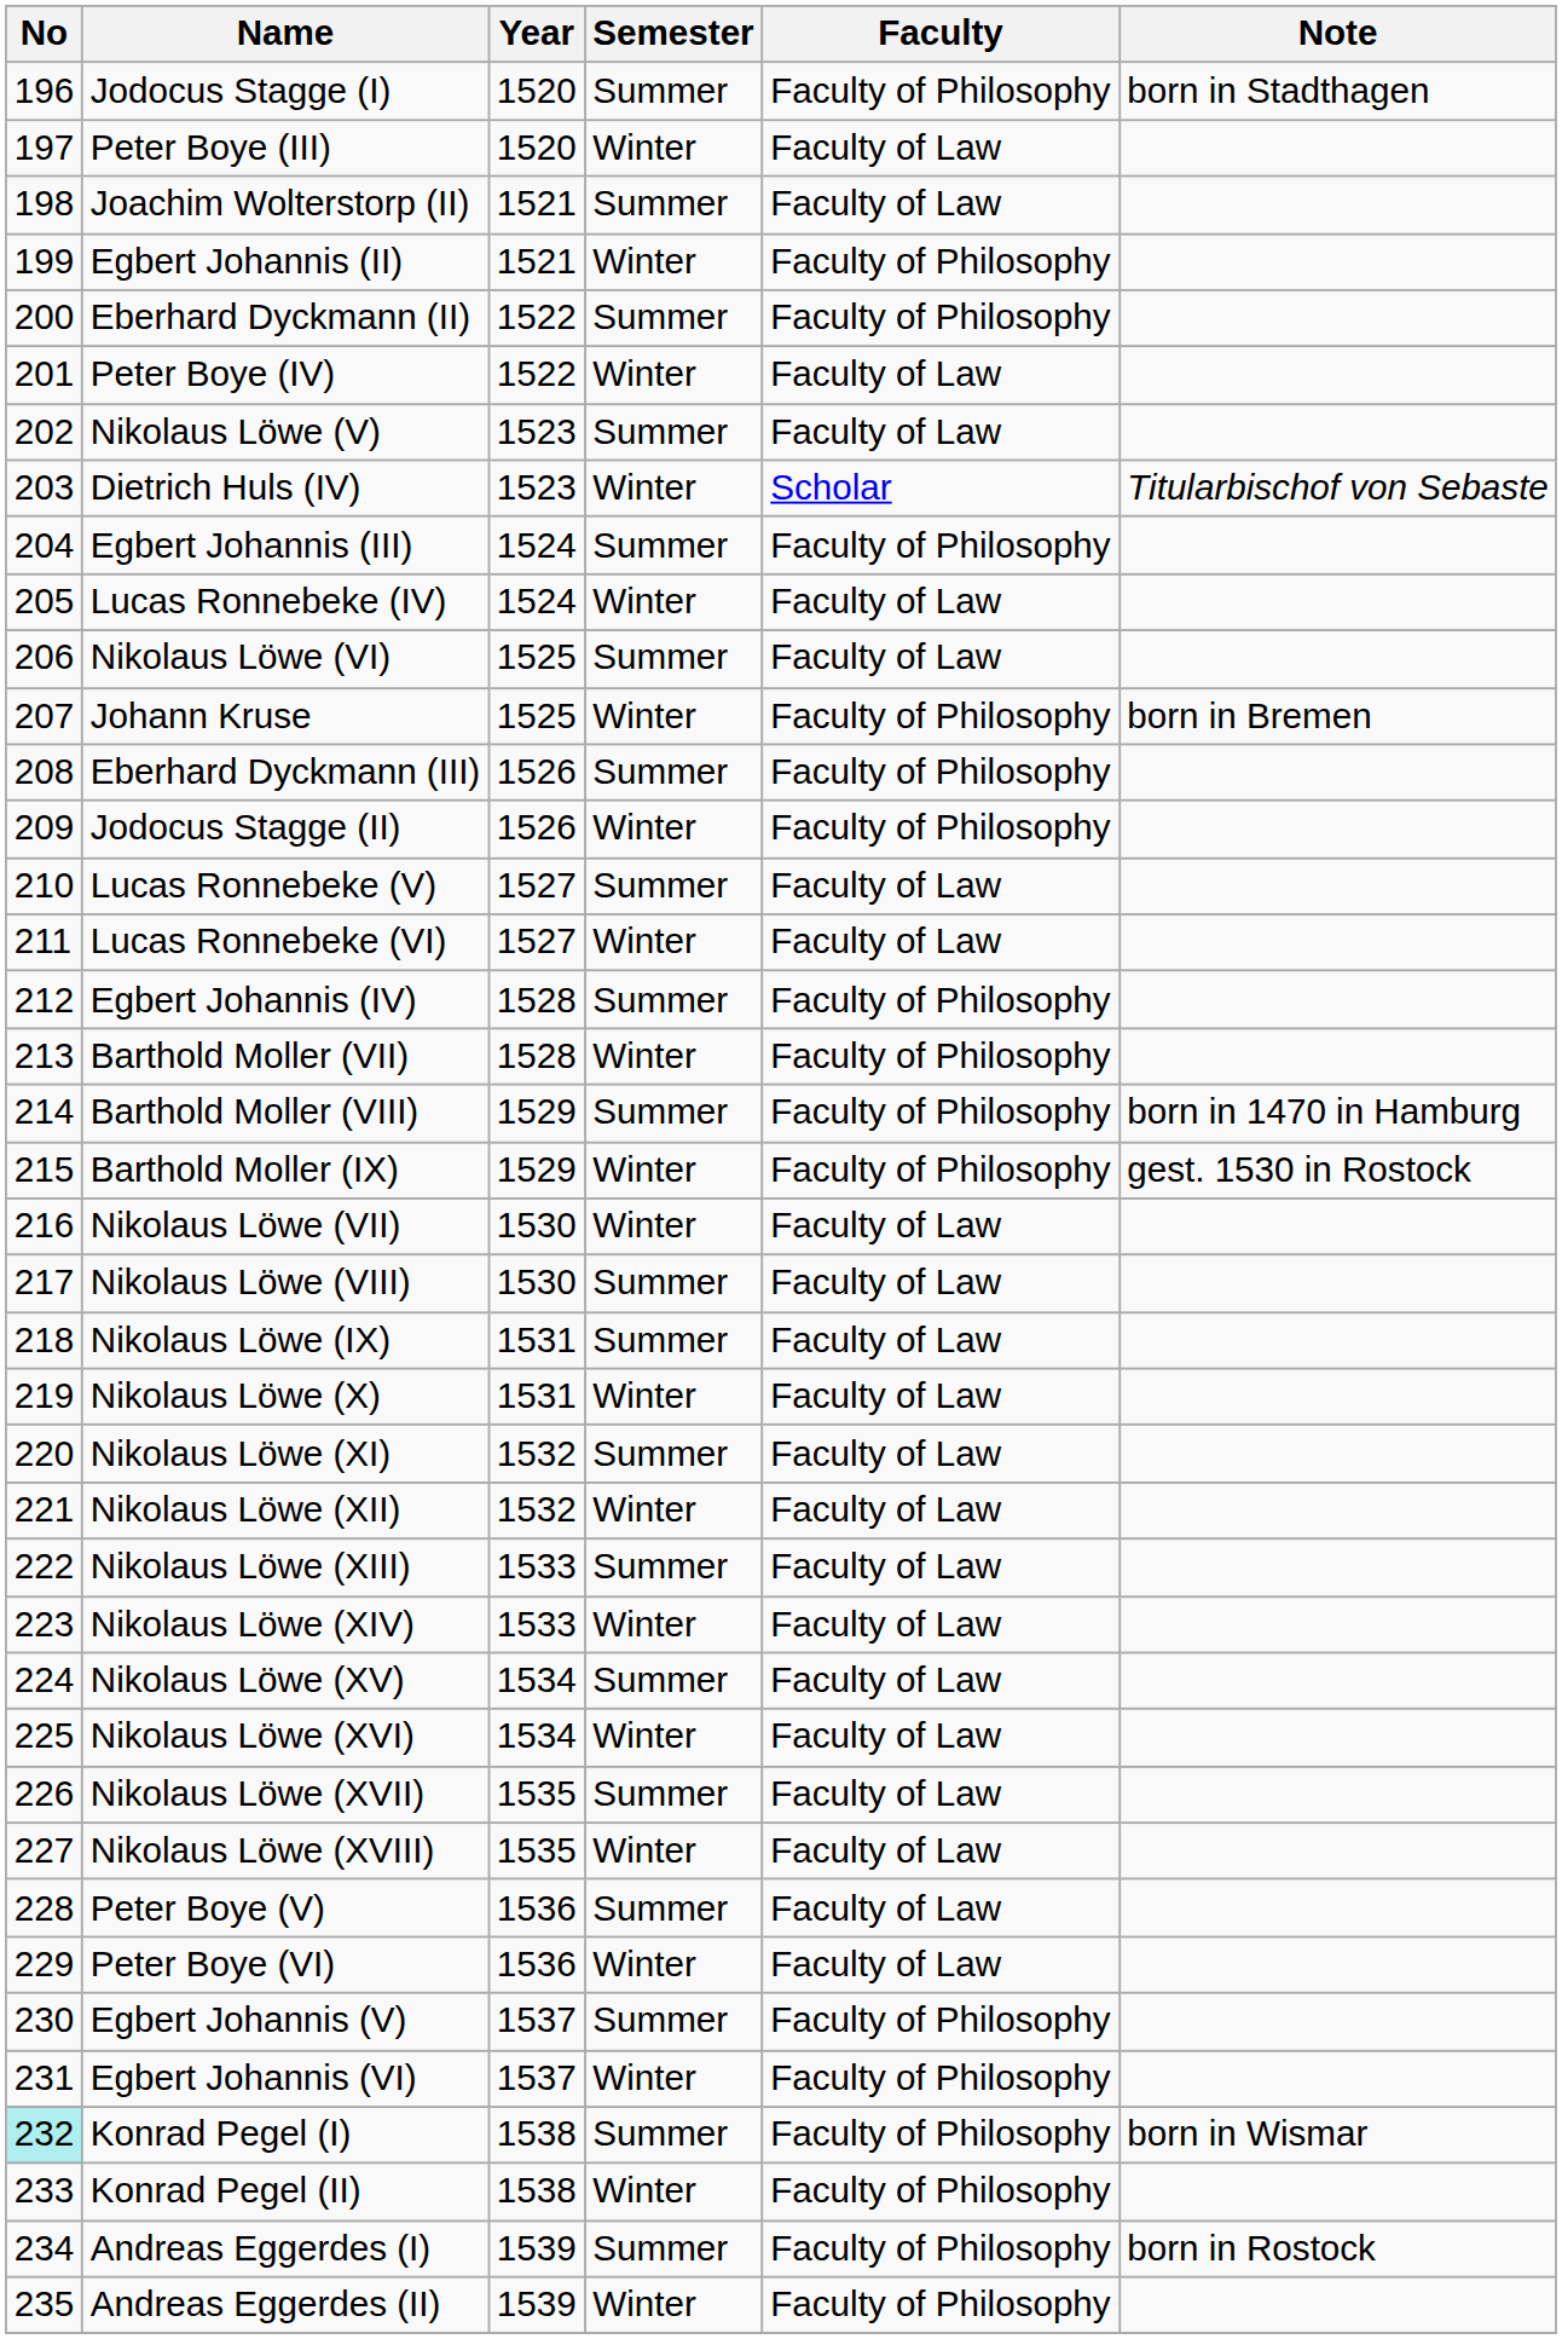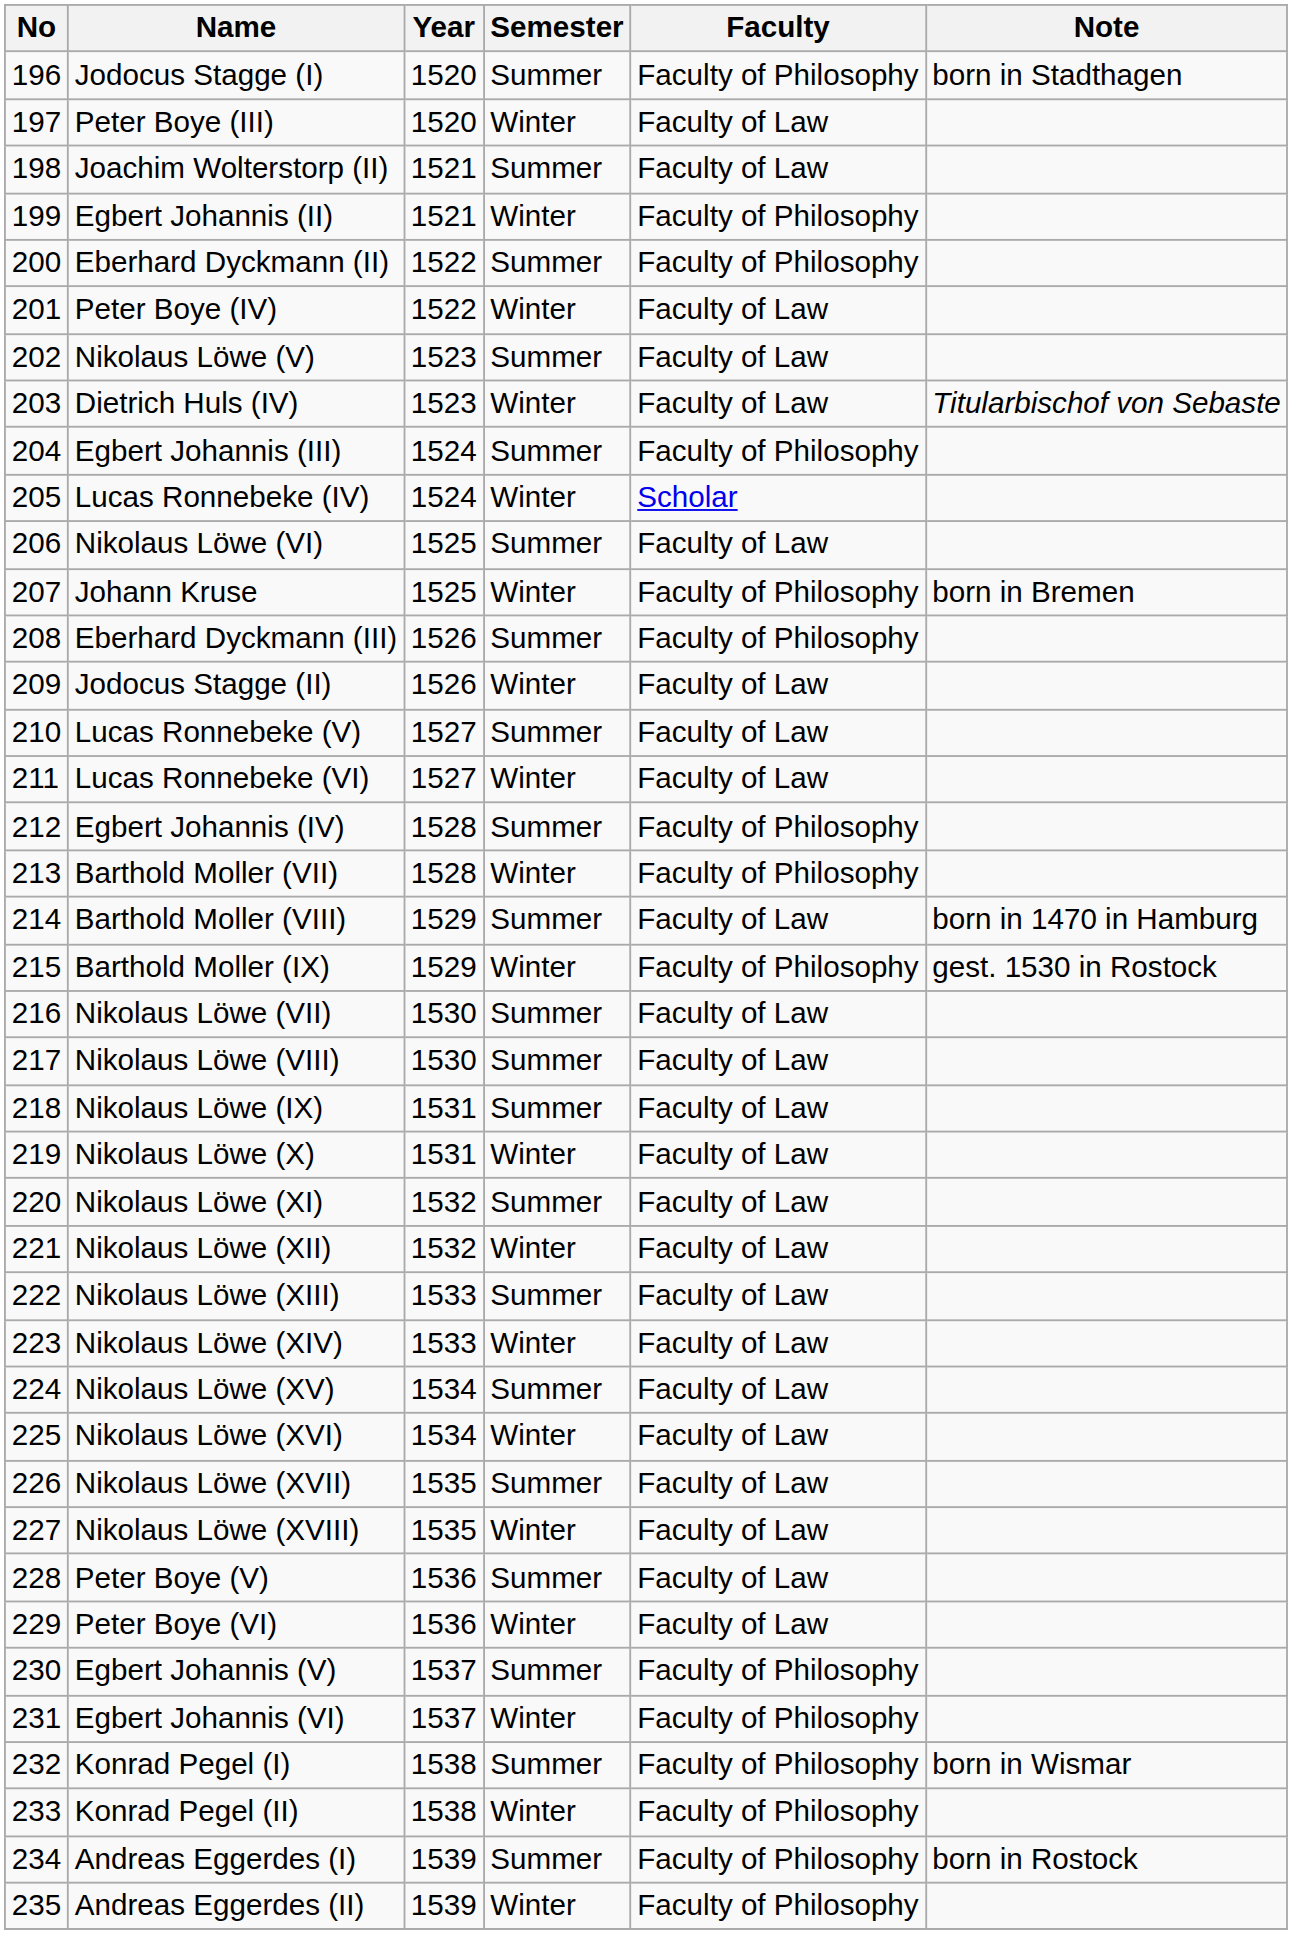 <table class="wikitable">
 <tr>
 <th bgcolor="silver">No</th>
 <th bgcolor="silver">Name</th>
 <th bgcolor="silver">Year</th>
 <th bgcolor="silver">Semester</th>
 <th bgcolor="silver">Faculty</th>
 <th bgcolor="silver">Note</th>
 </tr>
 <tr>
 <td>196</td>
 <td>Jodocus Stagge (I)</td>
 <td>1520</td>
 <td>Summer</td>
 <td>Faculty of Philosophy</td>
 <td>born in Stadthagen</td>
 </tr>
 <tr>
 <td>197</td>
 <td>Peter Boye (III)</td>
 <td>1520</td>
 <td>Winter</td>
 <td>Faculty of Law</td>
 <td></td>
 </tr>
 <tr>
 <td>198</td>
 <td>Joachim Wolterstorp (II)</td>
 <td>1521</td>
 <td>Summer</td>
 <td>Faculty of Law</td>
 <td></td>
 </tr>
 <tr>
 <td>199</td>
 <td>Egbert Johannis (II)</td>
 <td>1521</td>
 <td>Winter</td>
 <td>Faculty of Philosophy</td>
 <td></td>
 </tr>
 <tr>
 <td>200</td>
 <td>Eberhard Dyckmann (II)</td>
 <td>1522</td>
 <td>Summer</td>
 <td>Faculty of Philosophy</td>
 <td></td>
 </tr>
 <tr>
 <td>201</td>
 <td>Peter Boye (IV)</td>
 <td>1522</td>
 <td>Winter</td>
 <td>Faculty of Law</td>
 <td></td>
 </tr>
 <tr>
 <td>202</td>
 <td>Nikolaus Löwe (V)</td>
 <td>1523</td>
 <td>Summer</td>
 <td>Faculty of Law</td>
 <td></td>
 </tr>
 <tr>
 <td>203</td>
 <td>Dietrich Huls (IV)</td>
 <td>1523</td>
 <td>Winter</td>
-<td><a href='#'>Scholar</a></td>
+<td>Faculty of Law</td>
 <td><em>Titularbischof von Sebaste</em></td>
 </tr>
 <tr>
 <td>204</td>
 <td>Egbert Johannis (III)</td>
 <td>1524</td>
 <td>Summer</td>
 <td>Faculty of Philosophy</td>
 <td></td>
 </tr>
 <tr>
 <td>205</td>
 <td>Lucas Ronnebeke (IV)</td>
 <td>1524</td>
 <td>Winter</td>
-<td>Faculty of Law</td>
+<td><a href='#'>Scholar</a></td>
 <td></td>
 </tr>
 <tr>
 <td>206</td>
 <td>Nikolaus Löwe (VI)</td>
 <td>1525</td>
 <td>Summer</td>
 <td>Faculty of Law</td>
 <td></td>
 </tr>
 <tr>
 <td>207</td>
 <td>Johann Kruse</td>
 <td>1525</td>
 <td>Winter</td>
 <td>Faculty of Philosophy</td>
 <td>born in Bremen</td>
 </tr>
 <tr>
 <td>208</td>
 <td>Eberhard Dyckmann (III)</td>
 <td>1526</td>
 <td>Summer</td>
 <td>Faculty of Philosophy</td>
 <td></td>
 </tr>
 <tr>
 <td>209</td>
 <td>Jodocus Stagge (II)</td>
 <td>1526</td>
 <td>Winter</td>
-<td>Faculty of Philosophy</td>
+<td>Faculty of Law</td>
 <td></td>
 </tr>
 <tr>
 <td>210</td>
 <td>Lucas Ronnebeke (V)</td>
 <td>1527</td>
 <td>Summer</td>
 <td>Faculty of Law</td>
 <td></td>
 </tr>
 <tr>
 <td>211</td>
 <td>Lucas Ronnebeke (VI)</td>
 <td>1527</td>
 <td>Winter</td>
 <td>Faculty of Law</td>
 <td></td>
 </tr>
 <tr>
 <td>212</td>
 <td>Egbert Johannis (IV)</td>
 <td>1528</td>
 <td>Summer</td>
 <td>Faculty of Philosophy</td>
 <td></td>
 </tr>
 <tr>
 <td>213</td>
 <td>Barthold Moller (VII)</td>
 <td>1528</td>
 <td>Winter</td>
 <td>Faculty of Philosophy</td>
 <td></td>
 </tr>
 <tr>
 <td>214</td>
 <td>Barthold Moller (VIII)</td>
 <td>1529</td>
 <td>Summer</td>
-<td>Faculty of Philosophy</td>
+<td>Faculty of Law</td>
 <td>born in 1470 in Hamburg</td>
 </tr>
 <tr>
 <td>215</td>
 <td>Barthold Moller (IX)</td>
 <td>1529</td>
 <td>Winter</td>
 <td>Faculty of Philosophy</td>
 <td>gest. 1530 in Rostock</td>
 </tr>
 <tr>
 <td>216</td>
 <td>Nikolaus Löwe (VII)</td>
 <td>1530</td>
-<td>Winter</td>
+<td>Summer</td>
 <td>Faculty of Law</td>
 <td></td>
 </tr>
 <tr>
 <td>217</td>
 <td>Nikolaus Löwe (VIII)</td>
 <td>1530</td>
 <td>Summer</td>
 <td>Faculty of Law</td>
 <td></td>
 </tr>
 <tr>
 <td>218</td>
 <td>Nikolaus Löwe (IX)</td>
 <td>1531</td>
 <td>Summer</td>
 <td>Faculty of Law</td>
 <td></td>
 </tr>
 <tr>
 <td>219</td>
 <td>Nikolaus Löwe (X)</td>
 <td>1531</td>
 <td>Winter</td>
 <td>Faculty of Law</td>
 <td></td>
 </tr>
 <tr>
 <td>220</td>
 <td>Nikolaus Löwe (XI)</td>
 <td>1532</td>
 <td>Summer</td>
 <td>Faculty of Law</td>
 <td></td>
 </tr>
 <tr>
 <td>221</td>
 <td>Nikolaus Löwe (XII)</td>
 <td>1532</td>
 <td>Winter</td>
 <td>Faculty of Law</td>
 <td></td>
 </tr>
 <tr>
 <td>222</td>
 <td>Nikolaus Löwe (XIII)</td>
 <td>1533</td>
 <td>Summer</td>
 <td>Faculty of Law</td>
 <td></td>
 </tr>
 <tr>
 <td>223</td>
 <td>Nikolaus Löwe (XIV)</td>
 <td>1533</td>
 <td>Winter</td>
 <td>Faculty of Law</td>
 <td></td>
 </tr>
 <tr>
 <td>224</td>
 <td>Nikolaus Löwe (XV)</td>
 <td>1534</td>
 <td>Summer</td>
 <td>Faculty of Law</td>
 <td></td>
 </tr>
 <tr>
 <td>225</td>
 <td>Nikolaus Löwe (XVI)</td>
 <td>1534</td>
 <td>Winter</td>
 <td>Faculty of Law</td>
 <td></td>
 </tr>
 <tr>
 <td>226</td>
 <td>Nikolaus Löwe (XVII)</td>
 <td>1535</td>
 <td>Summer</td>
 <td>Faculty of Law</td>
 <td></td>
 </tr>
 <tr>
 <td>227</td>
 <td>Nikolaus Löwe (XVIII)</td>
 <td>1535</td>
 <td>Winter</td>
 <td>Faculty of Law</td>
 <td></td>
 </tr>
 <tr>
 <td>228</td>
 <td>Peter Boye (V)</td>
 <td>1536</td>
 <td>Summer</td>
 <td>Faculty of Law</td>
 <td></td>
 </tr>
 <tr>
 <td>229</td>
 <td>Peter Boye (VI)</td>
 <td>1536</td>
 <td>Winter</td>
 <td>Faculty of Law</td>
 <td></td>
 </tr>
 <tr>
 <td>230</td>
 <td>Egbert Johannis (V)</td>
 <td>1537</td>
 <td>Summer</td>
 <td>Faculty of Philosophy</td>
 <td></td>
 </tr>
 <tr>
 <td>231</td>
 <td>Egbert Johannis (VI)</td>
 <td>1537</td>
 <td>Winter</td>
 <td>Faculty of Philosophy</td>
 <td></td>
 </tr>
 <tr>
-<td style="background: paleturquoise;">232</td>
+<td>232</td>
 <td>Konrad Pegel (I)</td>
 <td>1538</td>
 <td>Summer</td>
 <td>Faculty of Philosophy</td>
 <td>born in Wismar</td>
 </tr>
 <tr>
 <td>233</td>
 <td>Konrad Pegel (II)</td>
 <td>1538</td>
 <td>Winter</td>
 <td>Faculty of Philosophy</td>
 <td></td>
 </tr>
 <tr>
 <td>234</td>
 <td>Andreas Eggerdes (I)</td>
 <td>1539</td>
 <td>Summer</td>
 <td>Faculty of Philosophy</td>
 <td>born in Rostock</td>
 </tr>
 <tr>
 <td>235</td>
 <td>Andreas Eggerdes (II)</td>
 <td>1539</td>
 <td>Winter</td>
 <td>Faculty of Philosophy</td>
 <td></td>
 </tr>
 <tr>
 </tr>
 </table>
